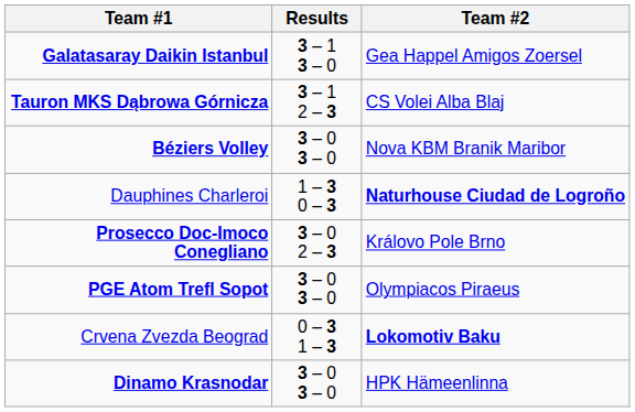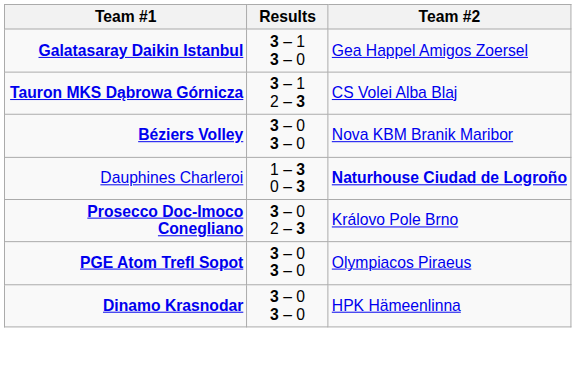 <table class="wikitable" style="border-collapse: collapse;">
 <tr>
 <th align="right" width="240">Team #1</th>
 <th>  Results  </th>
 <th align="left" width="240">Team #2</th>
 </tr>
 <tr>
 <td align="right"><strong><a href='#'>Galatasaray Daikin Istanbul</a></strong> </td>
 <td align="center"><strong>3</strong> – 1 <br> <strong>3</strong> – 0</td>
 <td> <a href='#'>Gea Happel Amigos Zoersel</a></td>
 </tr>
 <tr>
 <td align="right"><strong><a href='#'>Tauron MKS Dąbrowa Górnicza</a></strong> </td>
 <td align="center"><strong>3</strong> – 1 <br> 2 – <strong>3</strong></td>
 <td> <a href='#'>CS Volei Alba Blaj</a></td>
 </tr>
 <tr>
 <td align="right"><strong><a href='#'>Béziers Volley</a></strong> </td>
 <td align="center"><strong>3</strong> – 0 <br> <strong>3</strong> – 0</td>
 <td> <a href='#'>Nova KBM Branik Maribor</a></td>
 </tr>
 <tr>
 <td align="right"><a href='#'>Dauphines Charleroi</a> </td>
 <td align="center">1 – <strong>3</strong> <br> 0 – <strong>3</strong></td>
 <td> <strong><a href='#'>Naturhouse Ciudad de Logroño</a></strong></td>
 </tr>
 <tr>
 <td align="right"><strong><a href='#'>Prosecco Doc-Imoco Conegliano</a></strong> </td>
 <td align="center"><strong>3</strong> – 0 <br> 2 – <strong>3</strong></td>
 <td> <a href='#'>Královo Pole Brno</a></td>
 </tr>
 <tr>
 <td align="right"><strong><a href='#'>PGE Atom Trefl Sopot</a></strong> </td>
 <td align="center"><strong>3</strong> – 0 <br> <strong>3</strong> – 0</td>
 <td> <a href='#'>Olympiacos Piraeus</a></td>
 </tr>
 <tr>
-<td align="right"><a href='#'>Crvena Zvezda Beograd</a> </td>
-<td align="center">0 – <strong>3</strong> <br> 1 – <strong>3</strong></td>
-<td> <strong><a href='#'>Lokomotiv Baku</a></strong></td>
-</tr>
-<tr>
 <td align="right"><strong><a href='#'>Dinamo Krasnodar</a></strong> </td>
 <td align="center"><strong>3</strong> – 0 <br> <strong>3</strong> – 0</td>
 <td> <a href='#'>HPK Hämeenlinna</a></td>
 </tr>
 </table>
